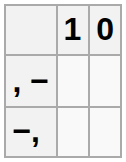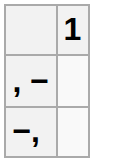 <table class="wikitable">
 <tr ---- valign="center">
 <th></th>
 <th>1</th>
-<th>0</th>
 </tr>
 <tr ---- valign="center"  align="center">
 <th>, −</th>
-<td></td>
 <td></td>
 </tr>
 <tr ---- valign="center"  align="center">
 <th>−, </th>
 <td></td>
-<td></td>
 </tr>
 </table>
